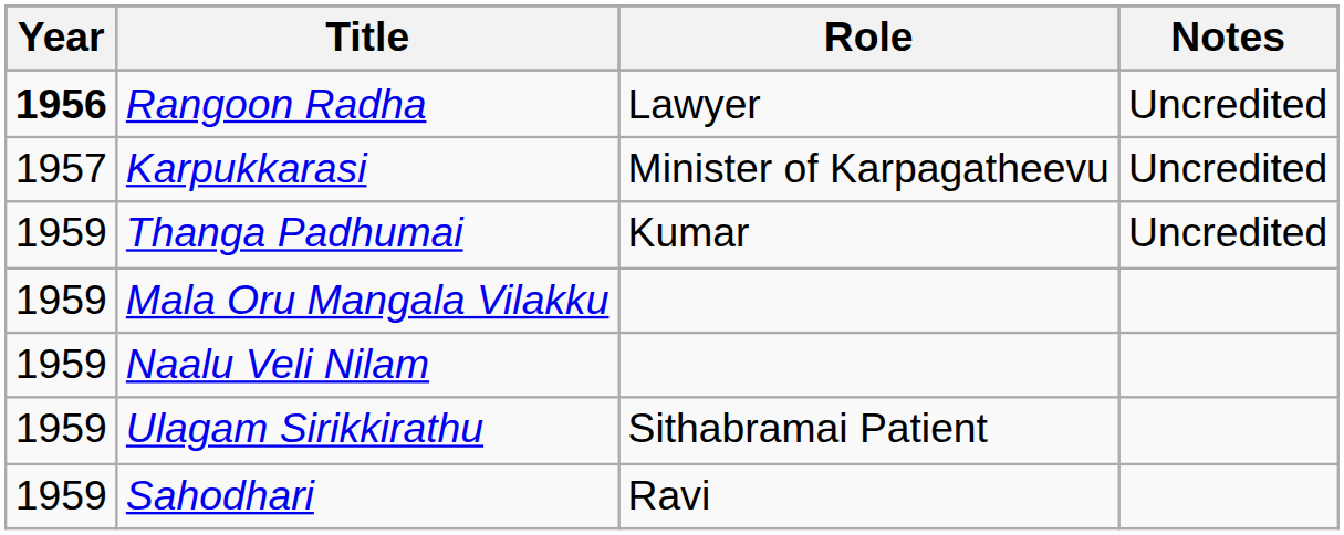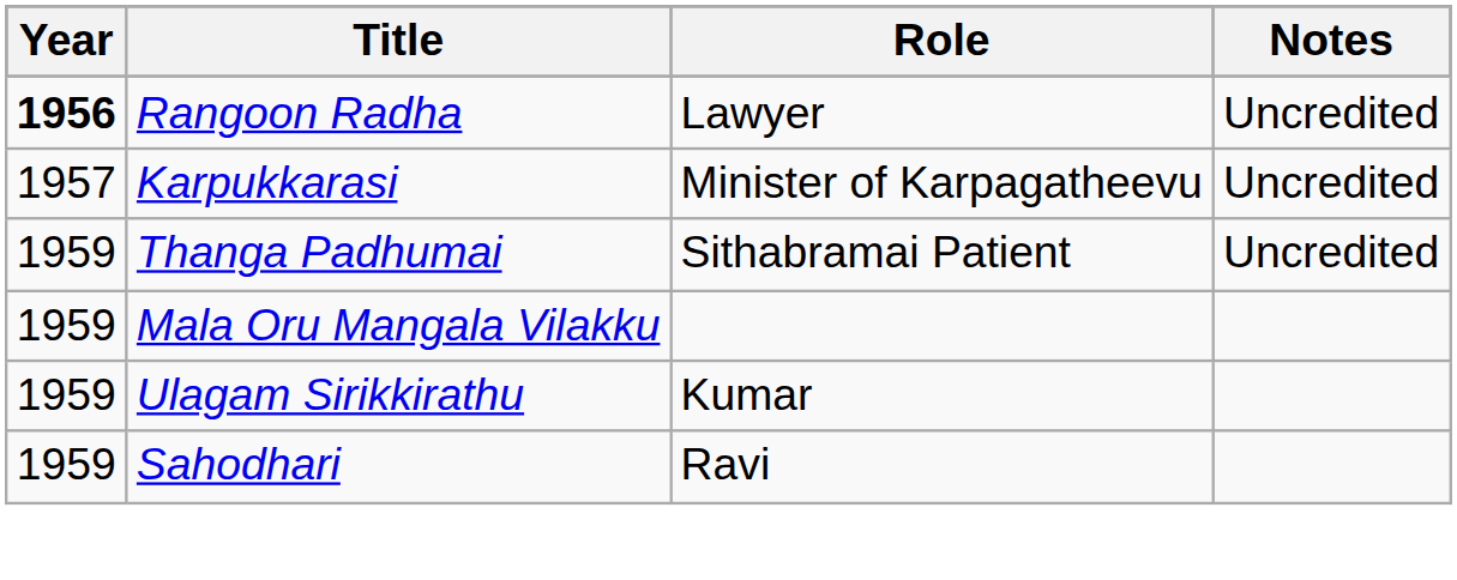 <table class="wikitable sortable">
 <tr style="background:#000;">
 <th>Year</th>
 <th>Title</th>
 <th>Role</th>
 <th>Notes</th>
 </tr>
 <tr>
 <td><strong>1956</strong></td>
 <td><em><a href='#'>Rangoon Radha</a></em></td>
 <td>Lawyer</td>
 <td>Uncredited</td>
 </tr>
 <tr>
 <td>1957</td>
 <td><em><a href='#'>Karpukkarasi</a></em></td>
 <td>Minister of Karpagatheevu</td>
 <td>Uncredited</td>
 </tr>
 <tr>
 <td>1959</td>
 <td><em><a href='#'>Thanga Padhumai</a></em></td>
-<td>Kumar</td>
+<td>Sithabramai Patient</td>
 <td>Uncredited</td>
 </tr>
 <tr>
 <td>1959</td>
 <td><em><a href='#'>Mala Oru Mangala Vilakku</a></em></td>
 <td></td>
 <td></td>
 </tr>
 <tr>
 <td>1959</td>
-<td><em><a href='#'>Naalu Veli Nilam</a></em></td>
-<td></td>
-<td></td>
-</tr>
-<tr>
-<td>1959</td>
 <td><em><a href='#'>Ulagam Sirikkirathu</a></em></td>
-<td>Sithabramai Patient</td>
+<td>Kumar</td>
 <td></td>
 </tr>
 <tr>
 <td>1959</td>
 <td><em><a href='#'>Sahodhari</a></em></td>
 <td>Ravi</td>
 <td></td>
 </tr>
 </table>
